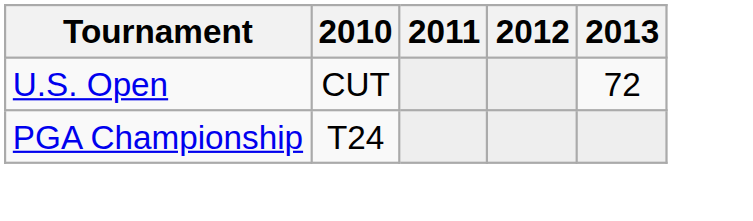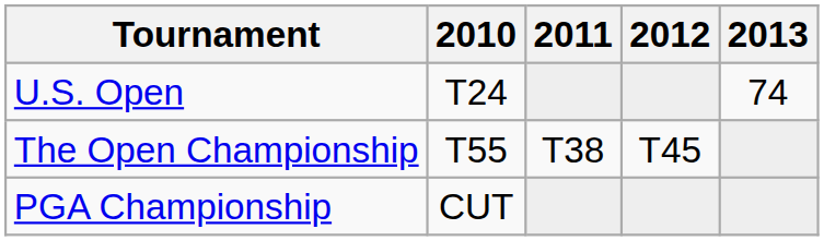 <table class="wikitable" style="font-size:95%;text-align:center;">
 <tr>
 <th>Tournament</th>
 <th>2010</th>
 <th>2011</th>
 <th>2012</th>
 <th>2013</th>
 </tr>
 <tr>
 <td align=left><a href='#'>U.S. Open</a></td>
-<td>CUT</td>
+<td>T24</td>
 <td style="background:#eeeeee;"></td>
 <td style="background:#eeeeee;"></td>
-<td>72</td>
+<td>74</td>
+</tr>
+<tr>
+<td align=left><a href='#'>The Open Championship</a></td>
+<td>T55</td>
+<td>T38</td>
+<td>T45</td>
+<td style="background:#eeeeee;"></td>
 </tr>
 <tr>
 <td align=left><a href='#'>PGA Championship</a></td>
-<td>T24</td>
+<td>CUT</td>
 <td style="background:#eeeeee;"></td>
 <td style="background:#eeeeee;"></td>
 <td style="background:#eeeeee;"></td>
 </tr>
 </table>
